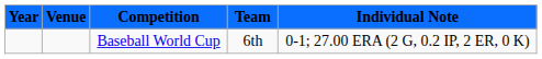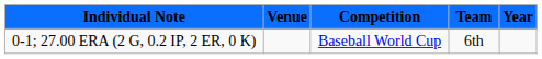 <table class="wikitable">
 <tr>
-<th style="background:#0A6EFF"><span>Year</span></th>
+<th style="background:#0A6EFF"><span> Individual Note </span></th>
 <th style="background:#0A6EFF"><span>Venue</span></th>
 <th style="background:#0A6EFF"><span>Competition</span></th>
 <th style="background:#0A6EFF"><span> Team </span></th>
-<th style="background:#0A6EFF"><span> Individual Note </span></th>
+<th style="background:#0A6EFF"><span>Year</span></th>
 </tr>
 <tr>
-<td style="text-align:center">  </td>
+<td> 0-1; 27.00 ERA (2 G, 0.2 IP, 2 ER, 0 K) </td>
 <td>  </td>
 <td> <a href='#'>Baseball World Cup</a> </td>
 <td style="text-align:center">6th</td>
-<td> 0-1; 27.00 ERA (2 G, 0.2 IP, 2 ER, 0 K) </td>
+<td style="text-align:center">  </td>
 </tr>
 </table>
